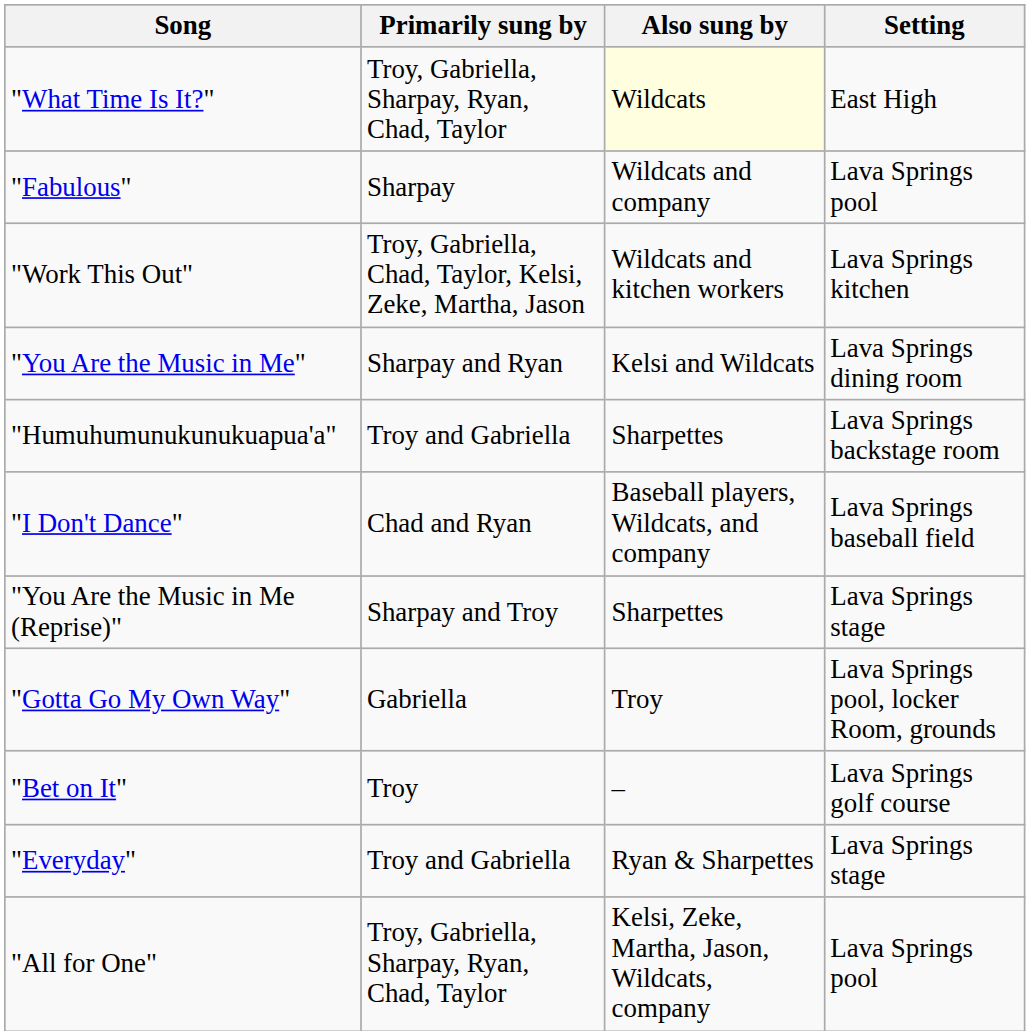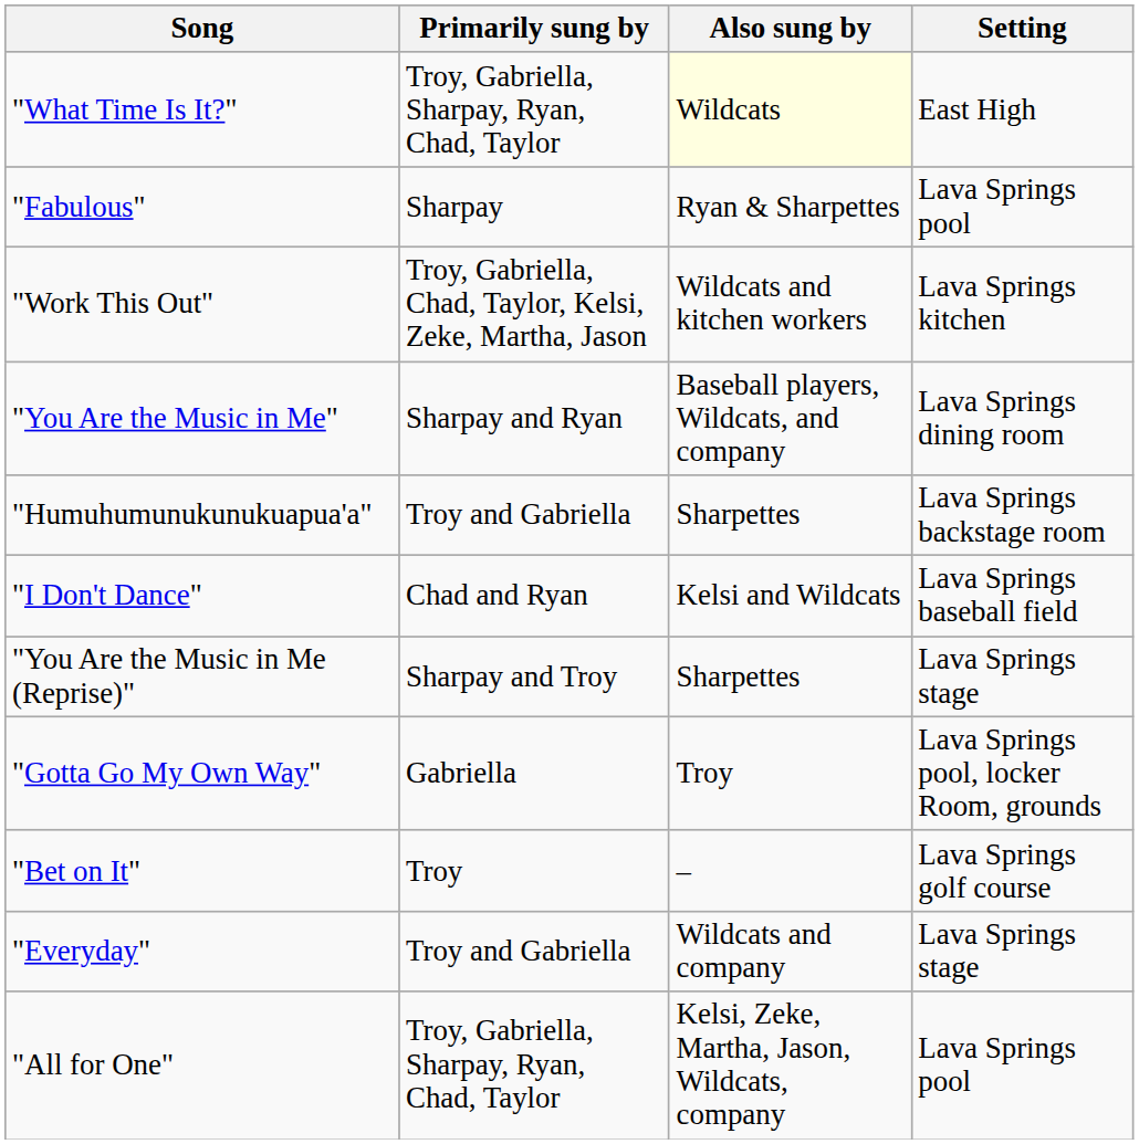 <table class="wikitable">
 <tr>
 <th>Song</th>
 <th>Primarily sung by</th>
 <th>Also sung by</th>
 <th>Setting</th>
 </tr>
 <tr>
 <td>"<a href='#'>What Time Is It?</a>"</td>
 <td>Troy, Gabriella, Sharpay, Ryan, Chad, Taylor</td>
 <td style="background: lightyellow;">Wildcats</td>
 <td>East High</td>
 </tr>
 <tr>
 <td>"<a href='#'>Fabulous</a>"</td>
 <td>Sharpay</td>
-<td>Wildcats and company</td>
+<td>Ryan & Sharpettes</td>
 <td>Lava Springs pool</td>
 </tr>
 <tr>
 <td>"Work This Out"</td>
 <td>Troy, Gabriella, Chad, Taylor, Kelsi, Zeke, Martha, Jason</td>
 <td>Wildcats and kitchen workers</td>
 <td>Lava Springs kitchen</td>
 </tr>
 <tr>
 <td>"<a href='#'>You Are the Music in Me</a>"</td>
 <td>Sharpay and Ryan</td>
-<td>Kelsi and Wildcats</td>
+<td>Baseball players, Wildcats, and company</td>
 <td>Lava Springs dining room</td>
 </tr>
 <tr>
 <td>"Humuhumunukunukuapua'a"</td>
 <td>Troy and Gabriella</td>
 <td>Sharpettes</td>
 <td>Lava Springs backstage room</td>
 </tr>
 <tr>
 <td>"<a href='#'>I Don't Dance</a>"</td>
 <td>Chad and Ryan</td>
-<td>Baseball players, Wildcats, and company</td>
+<td>Kelsi and Wildcats</td>
 <td>Lava Springs baseball field</td>
 </tr>
 <tr>
 <td>"You Are the Music in Me (Reprise)"</td>
 <td>Sharpay and Troy</td>
 <td>Sharpettes</td>
 <td>Lava Springs stage</td>
 </tr>
 <tr>
 <td>"<a href='#'>Gotta Go My Own Way</a>"</td>
 <td>Gabriella</td>
 <td>Troy</td>
 <td>Lava Springs pool, locker Room, grounds</td>
 </tr>
 <tr>
 <td>"<a href='#'>Bet on It</a>"</td>
 <td>Troy</td>
 <td>–</td>
 <td>Lava Springs golf course</td>
 </tr>
 <tr>
 <td>"<a href='#'>Everyday</a>"</td>
 <td>Troy and Gabriella</td>
-<td>Ryan & Sharpettes</td>
+<td>Wildcats and company</td>
 <td>Lava Springs stage</td>
 </tr>
 <tr>
 <td>"All for One"</td>
 <td>Troy, Gabriella, Sharpay, Ryan, Chad, Taylor</td>
 <td>Kelsi, Zeke, Martha, Jason, Wildcats, company</td>
 <td>Lava Springs pool</td>
 </tr>
 </table>
